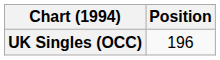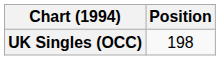 <table class="wikitable plainrowheaders" style="text-align:center">
 <tr>
 <th>Chart (1994)</th>
 <th>Position</th>
 </tr>
 <tr>
 <th scope="row">UK Singles (OCC)</th>
-<td>196</td>
+<td>198</td>
 </tr>
 </table>
